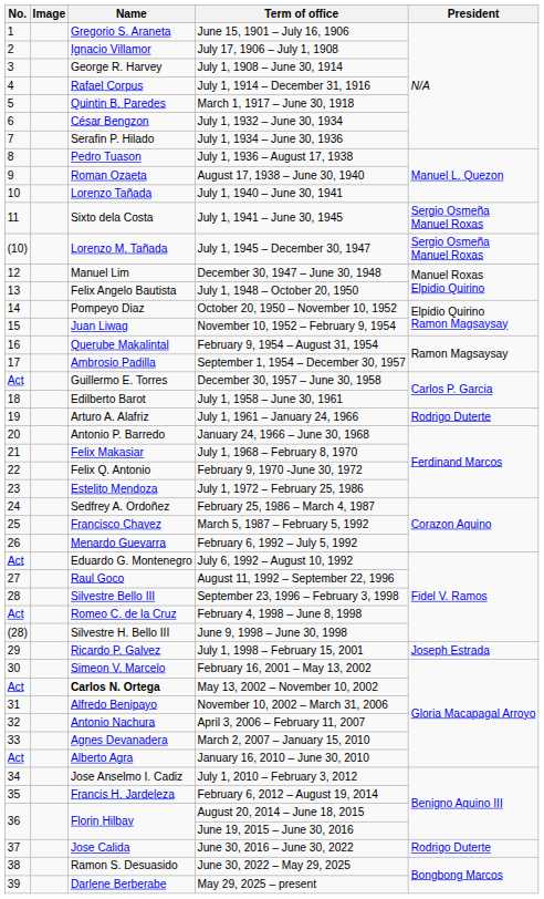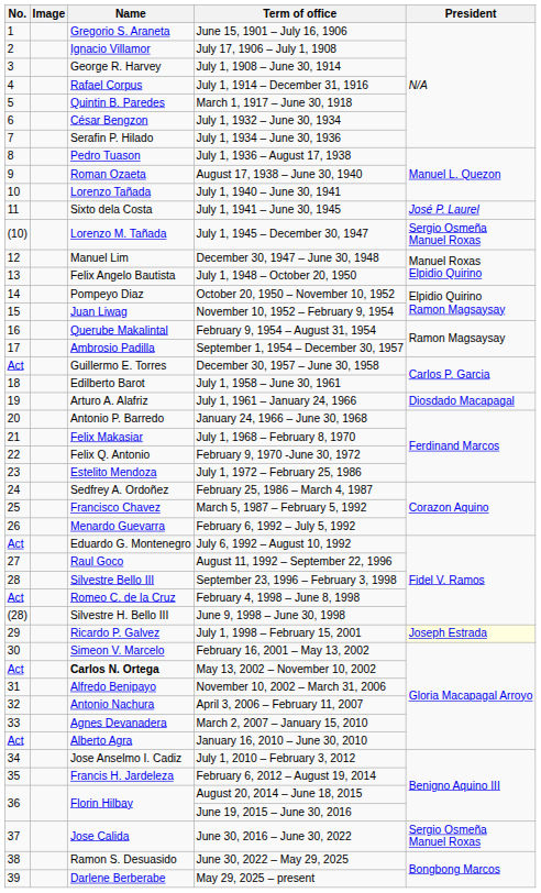 <table class=wikitable>
 <tr>
 <th>No.</th>
 <th>Image</th>
 <th>Name</th>
 <th>Term of office</th>
 <th>President</th>
 </tr>
 <tr>
 <td>1</td>
 <td></td>
 <td><a href='#'>Gregorio S. Araneta</a></td>
 <td>June 15, 1901 – July 16, 1906</td>
 <td rowspan="7"><em>N/A</em></td>
 </tr>
 <tr>
 <td>2</td>
 <td></td>
 <td><a href='#'>Ignacio Villamor</a></td>
 <td>July 17, 1906 – July 1, 1908</td>
 </tr>
 <tr>
 <td>3</td>
 <td></td>
 <td>George R. Harvey</td>
 <td>July 1, 1908 – June 30, 1914</td>
 </tr>
 <tr>
 <td>4</td>
 <td></td>
 <td><a href='#'>Rafael Corpus</a></td>
 <td>July 1, 1914 – December 31, 1916</td>
 </tr>
 <tr>
 <td>5</td>
 <td></td>
 <td><a href='#'>Quintin B. Paredes</a></td>
 <td>March 1, 1917 – June 30, 1918</td>
 </tr>
 <tr>
 <td>6</td>
 <td></td>
 <td><a href='#'>César Bengzon</a></td>
 <td>July 1, 1932 – June 30, 1934</td>
 </tr>
 <tr>
 <td>7</td>
 <td></td>
 <td>Serafin P. Hilado</td>
 <td>July 1, 1934 – June 30, 1936</td>
 </tr>
 <tr>
 <td>8</td>
 <td></td>
 <td><a href='#'>Pedro Tuason</a></td>
 <td>July 1, 1936 – August 17, 1938</td>
 <td rowspan="3"><a href='#'>Manuel L. Quezon</a></td>
 </tr>
 <tr>
 <td>9</td>
 <td></td>
 <td><a href='#'>Roman Ozaeta</a></td>
 <td>August 17, 1938 – June 30, 1940</td>
 </tr>
 <tr>
 <td>10</td>
 <td></td>
 <td><a href='#'>Lorenzo Tañada</a></td>
 <td>July 1, 1940 – June 30, 1941</td>
 </tr>
 <tr>
 <td>11</td>
 <td></td>
 <td>Sixto dela Costa</td>
 <td>July 1, 1941 – June 30, 1945</td>
-<td><a href='#'>Sergio Osmeña</a><br><a href='#'>Manuel Roxas</a></td>
+<td><em><a href='#'>José P. Laurel</a></em></td>
 </tr>
 <tr>
 <td>(10)</td>
 <td></td>
 <td><a href='#'>Lorenzo M. Tañada</a></td>
 <td>July 1, 1945 – December 30, 1947</td>
 <td><a href='#'>Sergio Osmeña</a><br><a href='#'>Manuel Roxas</a></td>
 </tr>
 <tr>
 <td>12</td>
 <td></td>
 <td>Manuel Lim</td>
 <td>December 30, 1947 – June 30, 1948</td>
 <td rowspan="2">Manuel Roxas<br><a href='#'>Elpidio Quirino</a></td>
 </tr>
 <tr>
 <td>13</td>
 <td></td>
 <td>Felix Angelo Bautista</td>
 <td>July 1, 1948 – October 20, 1950</td>
 </tr>
 <tr>
 <td>14</td>
 <td></td>
 <td>Pompeyo Diaz</td>
 <td>October 20, 1950 – November 10, 1952</td>
 <td rowspan="2">Elpidio Quirino<br><a href='#'>Ramon Magsaysay</a></td>
 </tr>
 <tr>
 <td>15</td>
 <td></td>
 <td><a href='#'>Juan Liwag</a></td>
 <td>November 10, 1952 – February 9, 1954</td>
 </tr>
 <tr>
 <td>16</td>
 <td></td>
 <td><a href='#'>Querube Makalintal</a></td>
 <td>February 9, 1954 – August 31, 1954</td>
 <td rowspan="2">Ramon Magsaysay</td>
 </tr>
 <tr>
 <td>17</td>
 <td></td>
 <td><a href='#'>Ambrosio Padilla</a></td>
 <td>September 1, 1954 – December 30, 1957</td>
 </tr>
 <tr>
 <td><a href='#'>Act</a></td>
 <td></td>
 <td>Guillermo E. Torres</td>
 <td>December 30, 1957 – June 30, 1958</td>
 <td rowspan="2"><a href='#'>Carlos P. Garcia</a></td>
 </tr>
 <tr>
 <td>18</td>
 <td></td>
 <td>Edilberto Barot</td>
 <td>July 1, 1958 – June 30, 1961</td>
 </tr>
 <tr>
 <td>19</td>
 <td></td>
 <td>Arturo A. Alafriz</td>
 <td>July 1, 1961 – January 24, 1966</td>
-<td><a href='#'>Rodrigo Duterte</a></td>
+<td><a href='#'>Diosdado Macapagal</a></td>
 </tr>
 <tr>
 <td>20</td>
 <td></td>
 <td>Antonio P. Barredo</td>
 <td>January 24, 1966 – June 30, 1968</td>
 <td rowspan="4"><a href='#'>Ferdinand Marcos</a></td>
 </tr>
 <tr>
 <td>21</td>
 <td></td>
 <td><a href='#'>Felix Makasiar</a></td>
 <td>July 1, 1968 – February 8, 1970</td>
 </tr>
 <tr>
 <td>22</td>
 <td></td>
 <td>Felix Q. Antonio</td>
 <td>February 9, 1970 -June 30, 1972</td>
 </tr>
 <tr>
 <td>23</td>
 <td></td>
 <td><a href='#'>Estelito Mendoza</a></td>
 <td>July 1, 1972 – February 25, 1986</td>
 </tr>
 <tr>
 <td>24</td>
 <td></td>
 <td>Sedfrey A. Ordoñez</td>
 <td>February 25, 1986 – March 4, 1987</td>
 <td rowspan="3"><a href='#'>Corazon Aquino</a></td>
 </tr>
 <tr>
 <td>25</td>
 <td></td>
 <td><a href='#'>Francisco Chavez</a></td>
 <td>March 5, 1987 – February 5, 1992</td>
 </tr>
 <tr>
 <td>26</td>
 <td></td>
 <td><a href='#'>Menardo Guevarra</a></td>
 <td>February 6, 1992 – July 5, 1992</td>
 </tr>
 <tr>
 <td><a href='#'>Act</a></td>
 <td></td>
 <td>Eduardo G. Montenegro</td>
 <td>July 6, 1992 – August 10, 1992</td>
 <td rowspan="5"><a href='#'>Fidel V. Ramos</a></td>
 </tr>
 <tr>
 <td>27</td>
 <td></td>
 <td><a href='#'>Raul Goco</a></td>
 <td>August 11, 1992 – September 22, 1996</td>
 </tr>
 <tr>
 <td>28</td>
 <td></td>
 <td><a href='#'>Silvestre Bello III</a></td>
 <td>September 23, 1996 – February 3, 1998</td>
 </tr>
 <tr>
 <td><a href='#'>Act</a></td>
 <td></td>
 <td><a href='#'>Romeo C. de la Cruz</a></td>
 <td>February 4, 1998 – June 8, 1998</td>
 </tr>
 <tr>
 <td>(28)</td>
 <td></td>
 <td>Silvestre H. Bello III</td>
 <td>June 9, 1998 – June 30, 1998</td>
 </tr>
 <tr>
 <td>29</td>
 <td></td>
 <td><a href='#'>Ricardo P. Galvez</a></td>
 <td>July 1, 1998 – February 15, 2001</td>
-<td><a href='#'>Joseph Estrada</a></td>
+<td style="background: lightyellow;"><a href='#'>Joseph Estrada</a></td>
 </tr>
 <tr>
 <td>30</td>
 <td></td>
 <td><a href='#'>Simeon V. Marcelo</a></td>
 <td>February 16, 2001 – May 13, 2002</td>
 <td rowspan="6"><a href='#'>Gloria Macapagal Arroyo</a></td>
 </tr>
 <tr>
 <td><a href='#'>Act</a></td>
 <td></td>
 <td><strong>Carlos N. Ortega</strong></td>
 <td>May 13, 2002 – November 10, 2002</td>
 </tr>
 <tr>
 <td>31</td>
 <td></td>
 <td><a href='#'>Alfredo Benipayo</a></td>
 <td>November 10, 2002 – March 31, 2006</td>
 </tr>
 <tr>
 <td>32</td>
 <td></td>
 <td><a href='#'>Antonio Nachura</a></td>
 <td>April 3, 2006 – February 11, 2007</td>
 </tr>
 <tr>
 <td>33</td>
 <td></td>
 <td><a href='#'>Agnes Devanadera</a></td>
 <td>March 2, 2007 – January 15, 2010</td>
 </tr>
 <tr>
 <td><a href='#'>Act</a></td>
 <td></td>
 <td><a href='#'>Alberto Agra</a></td>
 <td>January 16, 2010 – June 30, 2010</td>
 </tr>
 <tr>
 <td>34</td>
 <td></td>
 <td>Jose Anselmo I. Cadiz</td>
 <td>July 1, 2010 – February 3, 2012</td>
 <td rowspan="4"><a href='#'>Benigno Aquino III</a></td>
 </tr>
 <tr>
 <td>35</td>
 <td></td>
 <td><a href='#'>Francis H. Jardeleza</a></td>
 <td>February 6, 2012 – August 19, 2014</td>
 </tr>
 <tr>
 <td rowspan="2">36</td>
 <td rowspan="2"></td>
 <td rowspan="2"><a href='#'>Florin Hilbay</a></td>
 <td>August 20, 2014 – June 18, 2015</td>
 </tr>
 <tr>
 <td>June 19, 2015 – June 30, 2016</td>
 </tr>
 <tr>
 <td>37</td>
 <td></td>
 <td><a href='#'>Jose Calida</a></td>
 <td>June 30, 2016 – June 30, 2022</td>
-<td><a href='#'>Rodrigo Duterte</a></td>
+<td><a href='#'>Sergio Osmeña</a><br><a href='#'>Manuel Roxas</a></td>
 </tr>
 <tr>
 <td>38</td>
 <td></td>
 <td>Ramon S. Desuasido</td>
 <td>June 30, 2022 – May 29, 2025</td>
 <td rowspan="2"><a href='#'>Bongbong Marcos</a></td>
 </tr>
 <tr>
 <td>39</td>
 <td></td>
 <td><a href='#'>Darlene Berberabe</a></td>
 <td>May 29, 2025 – present</td>
 </tr>
 </table>
